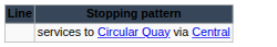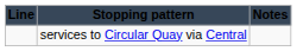 <table class="wikitable">
 <tr>
 <th style="background:#374759"><span>Line</span></th>
 <th style="background:#374759"><span>Stopping pattern</span></th>
+<th style="background:#374759"><span>Notes</span></th>
 </tr>
 <tr>
 <td></td>
 <td>services to <a href='#'>Circular Quay</a> via <a href='#'>Central</a></td>
+<td></td>
 </tr>
 </table>
